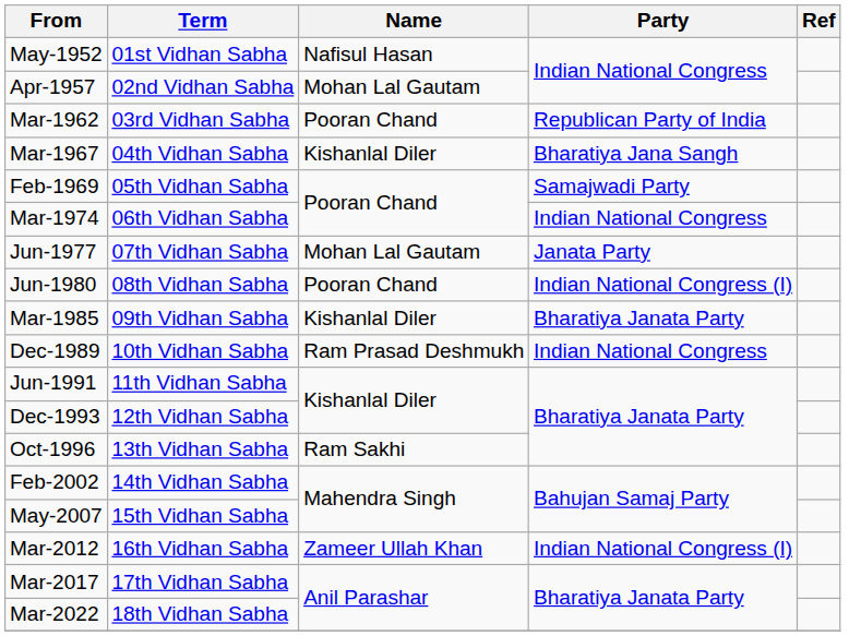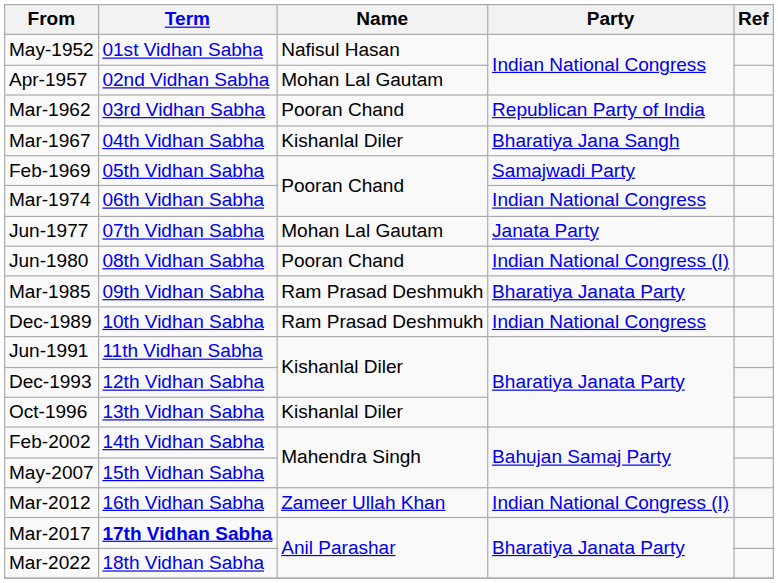 <table class="wikitable sortable">
 <tr>
 <th>From</th>
 <th><a href='#'>Term</a></th>
 <th>Name</th>
 <th>Party</th>
 <th>Ref</th>
 </tr>
 <tr>
 <td>May-1952</td>
 <td><a href='#'>01st Vidhan Sabha</a></td>
 <td>Nafisul Hasan</td>
 <td rowspan="2"><a href='#'>Indian National Congress</a></td>
 <td></td>
 </tr>
 <tr>
 <td>Apr-1957</td>
 <td><a href='#'>02nd Vidhan Sabha</a></td>
 <td>Mohan Lal Gautam</td>
 <td></td>
 </tr>
 <tr>
 <td>Mar-1962</td>
 <td><a href='#'>03rd Vidhan Sabha</a></td>
 <td>Pooran  Chand</td>
 <td><a href='#'>Republican Party of India</a></td>
 <td></td>
 </tr>
 <tr>
 <td>Mar-1967</td>
 <td><a href='#'>04th Vidhan Sabha</a></td>
 <td>Kishanlal Diler</td>
 <td><a href='#'>Bharatiya Jana Sangh</a></td>
 <td></td>
 </tr>
 <tr>
 <td>Feb-1969</td>
 <td><a href='#'>05th Vidhan Sabha</a></td>
 <td rowspan="2">Pooran  Chand</td>
 <td><a href='#'>Samajwadi Party</a></td>
 <td></td>
 </tr>
 <tr>
 <td>Mar-1974</td>
 <td><a href='#'>06th Vidhan Sabha</a></td>
 <td><a href='#'>Indian National Congress</a></td>
 <td></td>
 </tr>
 <tr>
 <td>Jun-1977</td>
 <td><a href='#'>07th Vidhan Sabha</a></td>
 <td>Mohan Lal Gautam</td>
 <td><a href='#'>Janata Party</a></td>
 <td></td>
 </tr>
 <tr>
 <td>Jun-1980</td>
 <td><a href='#'>08th Vidhan Sabha</a></td>
 <td>Pooran  Chand</td>
 <td><a href='#'>Indian National Congress (I)</a></td>
 <td></td>
 </tr>
 <tr>
 <td>Mar-1985</td>
 <td><a href='#'>09th Vidhan Sabha</a></td>
-<td>Kishanlal Diler</td>
+<td>Ram  Prasad Deshmukh</td>
 <td><a href='#'>Bharatiya Janata Party</a></td>
 <td></td>
 </tr>
 <tr>
 <td>Dec-1989</td>
 <td><a href='#'>10th Vidhan Sabha</a></td>
 <td>Ram  Prasad Deshmukh</td>
 <td><a href='#'>Indian National Congress</a></td>
 <td></td>
 </tr>
 <tr>
 <td>Jun-1991</td>
 <td><a href='#'>11th Vidhan Sabha</a></td>
 <td rowspan="2">Kishanlal Diler</td>
 <td rowspan="3"><a href='#'>Bharatiya Janata Party</a></td>
 <td></td>
 </tr>
 <tr>
 <td>Dec-1993</td>
 <td><a href='#'>12th Vidhan Sabha</a></td>
 <td></td>
 </tr>
 <tr>
 <td>Oct-1996</td>
 <td><a href='#'>13th Vidhan Sabha</a></td>
-<td>Ram  Sakhi</td>
+<td>Kishanlal Diler</td>
 <td></td>
 </tr>
 <tr>
 <td>Feb-2002</td>
 <td><a href='#'>14th Vidhan Sabha</a></td>
 <td rowspan="2">Mahendra Singh</td>
 <td rowspan="2"><a href='#'>Bahujan Samaj Party</a></td>
 <td></td>
 </tr>
 <tr>
 <td>May-2007</td>
 <td><a href='#'>15th Vidhan Sabha</a></td>
 <td></td>
 </tr>
 <tr>
 <td>Mar-2012</td>
 <td><a href='#'>16th Vidhan Sabha</a></td>
 <td><a href='#'>Zameer Ullah Khan</a></td>
 <td><a href='#'>Indian National Congress (I)</a></td>
 <td></td>
 </tr>
 <tr>
 <td>Mar-2017</td>
-<td><a href='#'>17th Vidhan Sabha</a></td>
+<td><strong><a href='#'>17th Vidhan Sabha</a></strong></td>
 <td rowspan="2"><a href='#'>Anil Parashar</a></td>
 <td rowspan="2"><a href='#'>Bharatiya Janata Party</a></td>
 <td></td>
 </tr>
 <tr>
 <td>Mar-2022</td>
 <td><a href='#'>18th Vidhan Sabha</a></td>
 <td></td>
 </tr>
 <tr>
 </tr>
 </table>
